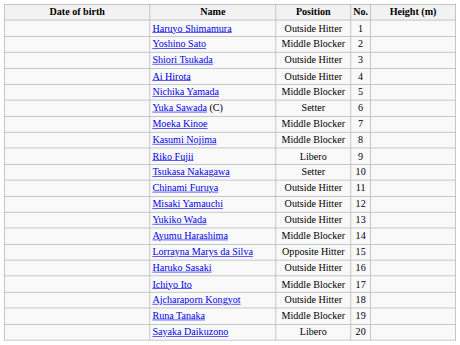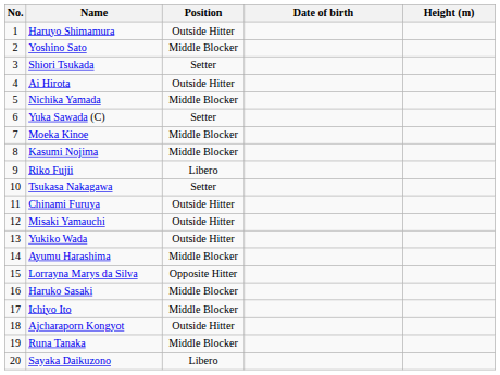 <table class="wikitable sortable" style="font-size:100%; text-align:center;">
 <tr>
-<th style="width:14em">Date of birth</th>
+<th>No.</th>
 <th style="width:12em">Name</th>
 <th style="width:7em">Position</th>
-<th>No.</th>
+<th style="width:14em">Date of birth</th>
 <th style="width:8em">Height (m)</th>
 </tr>
 <tr>
-<td align=right></td>
+<td align=center>1</td>
 <td align=left> <a href='#'>Haruyo Shimamura</a></td>
 <td align=center>Outside Hitter</td>
-<td align=center>1</td>
+<td align=right></td>
 <td align=left></td>
 </tr>
 <tr>
-<td align=right></td>
+<td align=center>2</td>
 <td align=left> <a href='#'>Yoshino Sato</a></td>
 <td align=center>Middle Blocker</td>
-<td align=center>2</td>
+<td align=right></td>
 <td align=left></td>
 </tr>
 <tr>
+<td align=center>3</td>
+<td align=left> <a href='#'>Shiori Tsukada</a></td>
+<td align=center>Setter</td>
 <td align=right></td>
-<td align=left> <a href='#'>Shiori Tsukada</a></td>
-<td align=center>Outside Hitter</td>
-<td align=center>3</td>
 <td align=left></td>
 </tr>
 <tr>
-<td align=right></td>
+<td align=center>4</td>
 <td align=left> <a href='#'>Ai Hirota</a></td>
 <td align=center>Outside Hitter</td>
-<td align=center>4</td>
+<td align=right></td>
 <td align=left></td>
 </tr>
 <tr>
-<td align=right></td>
+<td align=center>5</td>
 <td align=left> <a href='#'>Nichika Yamada</a></td>
 <td align=center>Middle Blocker</td>
-<td align=center>5</td>
+<td align=right></td>
 <td align=left></td>
 </tr>
 <tr>
-<td align=right></td>
+<td align=center>6</td>
 <td align=left> <a href='#'>Yuka Sawada</a> (C)</td>
 <td align=center>Setter</td>
-<td align=center>6</td>
+<td align=right></td>
 <td align=left></td>
 </tr>
 <tr>
-<td align=right></td>
+<td align=center>7</td>
 <td align=left> <a href='#'>Moeka Kinoe</a></td>
 <td align=center>Middle Blocker</td>
-<td align=center>7</td>
+<td align=right></td>
 <td align=left></td>
 </tr>
 <tr>
-<td align=right></td>
+<td align=center>8</td>
 <td align=left> <a href='#'>Kasumi Nojima</a></td>
 <td align=center>Middle Blocker</td>
-<td align=center>8</td>
+<td align=right></td>
 <td align=left></td>
 </tr>
 <tr>
-<td align=right></td>
+<td align=center>9</td>
 <td align=left> <a href='#'>Riko Fujii</a></td>
 <td align=center>Libero</td>
-<td align=center>9</td>
+<td align=right></td>
 <td align=left></td>
 </tr>
 <tr>
-<td align=right></td>
+<td align=center>10</td>
 <td align=left> <a href='#'>Tsukasa Nakagawa</a></td>
 <td align=center>Setter</td>
-<td align=center>10</td>
+<td align=right></td>
 <td align=left></td>
 </tr>
 <tr>
-<td align=right></td>
+<td align=center>11</td>
 <td align=left> <a href='#'>Chinami Furuya</a></td>
 <td align=center>Outside Hitter</td>
-<td align=center>11</td>
+<td align=right></td>
 <td align=left></td>
 </tr>
 <tr>
-<td align=right></td>
+<td align=center>12</td>
 <td align=left> <a href='#'>Misaki Yamauchi</a></td>
 <td align=center>Outside Hitter</td>
-<td align=center>12</td>
+<td align=right></td>
 <td align=left></td>
 </tr>
 <tr>
-<td align=right></td>
+<td align=center>13</td>
 <td align=left> <a href='#'>Yukiko Wada</a></td>
 <td align=center>Outside Hitter</td>
-<td align=center>13</td>
+<td align=right></td>
 <td align=left></td>
 </tr>
 <tr>
-<td align=right></td>
+<td align=center>14</td>
 <td align=left> <a href='#'>Ayumu Harashima</a></td>
 <td align=center>Middle Blocker</td>
-<td align=center>14</td>
+<td align=right></td>
 <td align=left></td>
 </tr>
 <tr>
-<td align=right></td>
+<td align=center>15</td>
 <td align=left> <a href='#'>Lorrayna Marys da Silva</a></td>
 <td align=center>Opposite Hitter</td>
-<td align=center>15</td>
+<td align=right></td>
 <td align=left></td>
 </tr>
 <tr>
+<td align=center>16</td>
+<td align=left> <a href='#'>Haruko Sasaki</a></td>
+<td align=center>Middle Blocker</td>
 <td align=right></td>
-<td align=left> <a href='#'>Haruko Sasaki</a></td>
-<td align=center>Outside Hitter</td>
-<td align=center>16</td>
 <td align=left></td>
 </tr>
 <tr>
-<td align=right></td>
+<td align=center>17</td>
 <td align=left> <a href='#'>Ichiyo Ito</a></td>
 <td align=center>Middle Blocker</td>
-<td align=center>17</td>
+<td align=right></td>
 <td align=left></td>
 </tr>
 <tr>
-<td align=right></td>
+<td align=center>18</td>
 <td align=left> <a href='#'>Ajcharaporn Kongyot</a></td>
 <td align=center>Outside Hitter</td>
-<td align=center>18</td>
+<td align=right></td>
 <td align=left></td>
 </tr>
 <tr>
-<td align=right></td>
+<td align=center>19</td>
 <td align=left> <a href='#'>Runa Tanaka</a></td>
 <td align=center>Middle Blocker</td>
-<td align=center>19</td>
+<td align=right></td>
 <td align=left></td>
 </tr>
 <tr>
-<td align=right></td>
+<td align=center>20</td>
 <td align=left> <a href='#'>Sayaka Daikuzono</a></td>
 <td align=center>Libero</td>
-<td align=center>20</td>
+<td align=right></td>
 <td align=left></td>
 </tr>
 </table>
